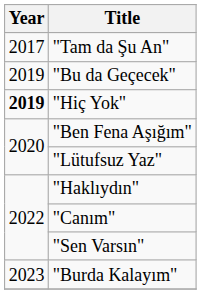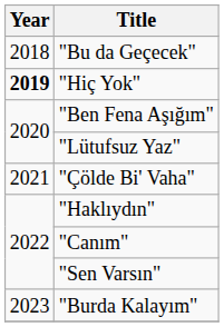 <table class="wikitable">
 <tr>
 <th>Year</th>
 <th>Title</th>
 </tr>
 <tr>
-<td>2017</td>
-<td>"Tam da Şu An"</td>
-</tr>
-<tr>
-<td>2019</td>
+<td>2018</td>
 <td>"Bu da Geçecek"</td>
 </tr>
 <tr>
 <td><strong>2019</strong></td>
 <td>"Hiç Yok"</td>
 </tr>
 <tr>
 <td rowspan="2">2020</td>
 <td>"Ben Fena Aşığım"</td>
 </tr>
 <tr>
 <td>"Lütufsuz Yaz"</td>
+</tr>
+<tr>
+<td>2021</td>
+<td>"Çölde Bi' Vaha"</td>
 </tr>
 <tr>
 <td rowspan="3">2022</td>
 <td>"Haklıydın"</td>
 </tr>
 <tr>
 <td>"Canım"</td>
 </tr>
 <tr>
 <td>"Sen Varsın"</td>
 </tr>
 <tr>
 <td>2023</td>
 <td>"Burda Kalayım"</td>
 </tr>
 <tr>
 </tr>
 </table>
